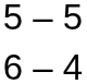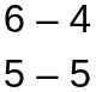 <table style="text-align:center">
 <tr>
 <th width=200></th>
 <th width=100></th>
 <th width=200></th>
 </tr>
 <tr>
 <td align=right><strong></strong></td>
+<td>6 – 4</td>
+<td align=left></td>
+</tr>
+<tr>
+<td align=right><strong></strong></td>
 <td>5 – 5</td>
 <td align=left><strong></strong></td>
 </tr>
-<tr>
-<td align=right><strong></strong></td>
-<td>6 – 4</td>
-<td align=left></td>
-</tr>
 </table>
